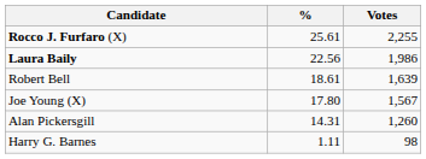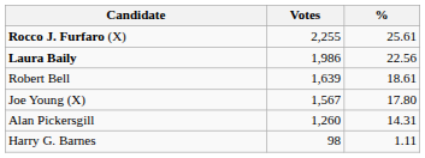 <table style="width:500px;" class="wikitable">
 <tr>
 <th align="center">Candidate</th>
+<th align="center">Votes</th>
 <th align="center">%</th>
-<th align="center">Votes</th>
 </tr>
 <tr>
 <td align="left"><strong>Rocco J. Furfaro</strong> (X)</td>
+<td align="right">2,255</td>
 <td align="right">25.61</td>
-<td align="right">2,255</td>
 </tr>
 <tr>
 <td align="left"><strong>Laura Baily</strong></td>
+<td align="right">1,986</td>
 <td align="right">22.56</td>
-<td align="right">1,986</td>
 </tr>
 <tr>
 <td align="left">Robert Bell</td>
+<td align="right">1,639</td>
 <td align="right">18.61</td>
-<td align="right">1,639</td>
 </tr>
 <tr>
 <td align="left">Joe Young (X)</td>
+<td align="right">1,567</td>
 <td align="right">17.80</td>
-<td align="right">1,567</td>
 </tr>
 <tr>
 <td align="left">Alan Pickersgill</td>
+<td align="right">1,260</td>
 <td align="right">14.31</td>
-<td align="right">1,260</td>
 </tr>
 <tr>
 <td align="left">Harry G. Barnes</td>
+<td align="right">98</td>
 <td align="right">1.11</td>
-<td align="right">98</td>
 </tr>
 </table>
